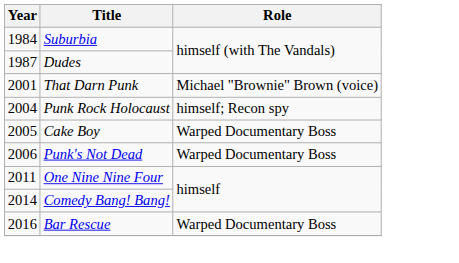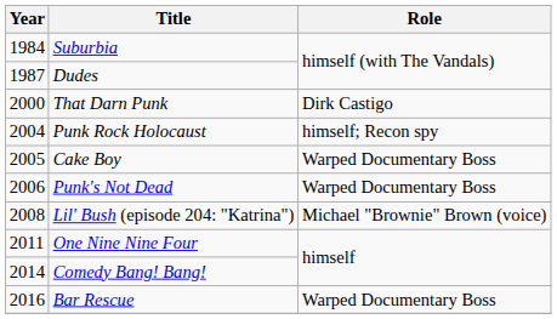 <table class="wikitable">
 <tr>
 <th>Year</th>
 <th>Title</th>
 <th>Role</th>
 </tr>
 <tr>
 <td>1984</td>
 <td><em><a href='#'>Suburbia</a></em></td>
 <td rowspan="2">himself (with The Vandals)</td>
 </tr>
 <tr>
 <td>1987</td>
 <td><em>Dudes</em></td>
 </tr>
 <tr>
-<td>2001</td>
+<td>2000</td>
 <td><em>That Darn Punk</em></td>
-<td>Michael "Brownie" Brown (voice)</td>
+<td>Dirk Castigo</td>
 </tr>
 <tr>
 <td>2004</td>
 <td><em>Punk Rock Holocaust</em></td>
 <td>himself; Recon spy</td>
 </tr>
 <tr>
 <td>2005</td>
 <td><em>Cake Boy</em></td>
 <td>Warped Documentary Boss</td>
 </tr>
 <tr>
 <td>2006</td>
 <td><em><a href='#'>Punk's Not Dead</a></em></td>
 <td>Warped Documentary Boss</td>
+</tr>
+<tr>
+<td>2008</td>
+<td><em><a href='#'>Lil' Bush</a></em> (episode 204: "Katrina")</td>
+<td>Michael "Brownie" Brown (voice)</td>
 </tr>
 <tr>
 <td>2011</td>
 <td><em><a href='#'>One Nine Nine Four</a></em></td>
 <td rowspan="2">himself</td>
 </tr>
 <tr>
 <td>2014</td>
 <td><em><a href='#'>Comedy Bang! Bang!</a></em></td>
 </tr>
 <tr>
 <td>2016</td>
 <td><em><a href='#'>Bar Rescue</a></em></td>
 <td>Warped Documentary Boss</td>
 </tr>
 <tr>
 </tr>
 </table>
